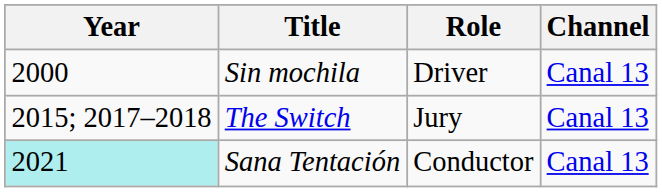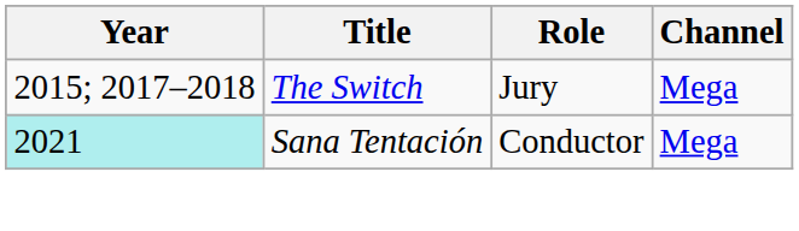 <table class="wikitable">
 <tr>
 <th>Year</th>
 <th>Title</th>
 <th>Role</th>
 <th>Channel</th>
 </tr>
 <tr>
-<td>2000</td>
-<td><em>Sin mochila</em></td>
-<td>Driver</td>
-<td><a href='#'>Canal 13</a></td>
-</tr>
-<tr>
 <td>2015; 2017–2018</td>
 <td><a href='#'><em>The Switch</em></a></td>
 <td>Jury</td>
-<td><a href='#'>Canal 13</a></td>
+<td><a href='#'>Mega</a></td>
 </tr>
 <tr>
 <td style="background: paleturquoise;">2021</td>
 <td><em>Sana Tentación</em></td>
 <td>Conductor</td>
-<td><a href='#'>Canal 13</a></td>
+<td><a href='#'>Mega</a></td>
 </tr>
 </table>
